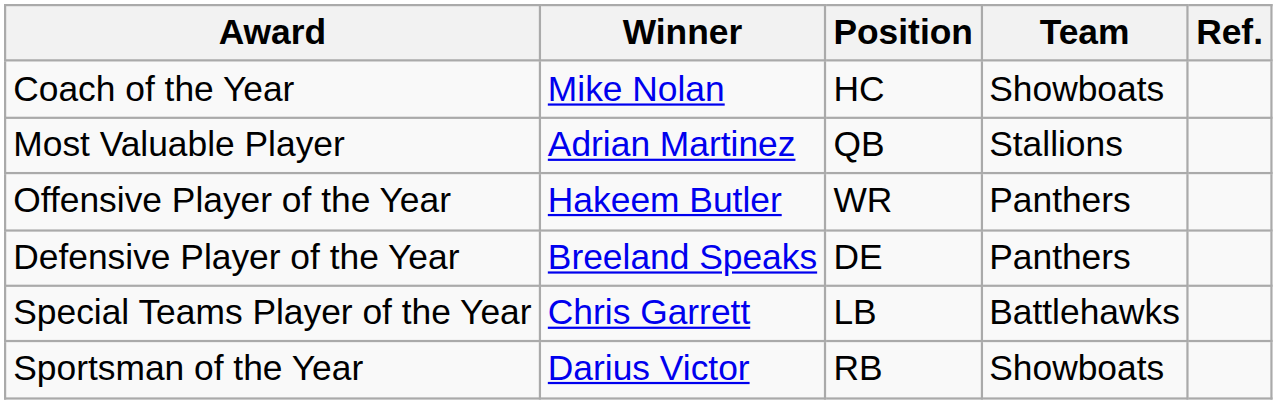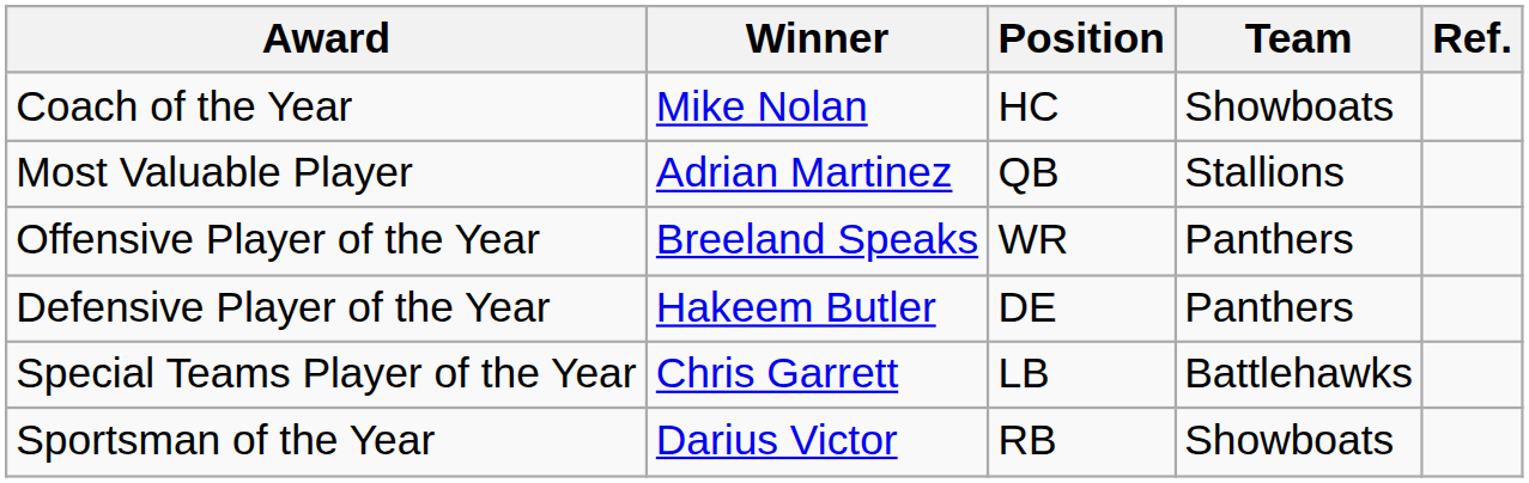 <table class="wikitable">
 <tr>
 <th>Award</th>
 <th>Winner</th>
 <th>Position</th>
 <th>Team</th>
 <th>Ref.</th>
 </tr>
 <tr>
 <td>Coach of the Year</td>
 <td><a href='#'>Mike Nolan</a></td>
 <td>HC</td>
 <td>Showboats</td>
 <td></td>
 </tr>
 <tr>
 <td>Most Valuable Player</td>
 <td><a href='#'>Adrian Martinez</a></td>
 <td>QB</td>
 <td>Stallions</td>
 <td></td>
 </tr>
 <tr>
 <td>Offensive Player of the Year</td>
-<td><a href='#'>Hakeem Butler</a></td>
+<td><a href='#'>Breeland Speaks</a></td>
 <td>WR</td>
 <td>Panthers</td>
 <td></td>
 </tr>
 <tr>
 <td>Defensive Player of the Year</td>
-<td><a href='#'>Breeland Speaks</a></td>
+<td><a href='#'>Hakeem Butler</a></td>
 <td>DE</td>
 <td>Panthers</td>
 <td></td>
 </tr>
 <tr>
 <td>Special Teams Player of the Year</td>
 <td><a href='#'>Chris Garrett</a></td>
 <td>LB</td>
 <td>Battlehawks</td>
 <td></td>
 </tr>
 <tr>
 <td>Sportsman of the Year</td>
 <td><a href='#'>Darius Victor</a></td>
 <td>RB</td>
 <td>Showboats</td>
 <td></td>
 </tr>
 </table>
